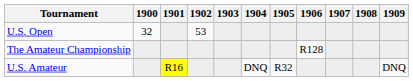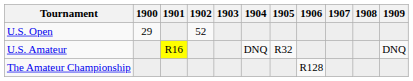 <table class="wikitable" style="font-size:95%;text-align:center;">
 <tr>
 <th>Tournament</th>
 <th>1900</th>
 <th>1901</th>
 <th>1902</th>
 <th>1903</th>
 <th>1904</th>
 <th>1905</th>
 <th>1906</th>
 <th>1907</th>
 <th>1908</th>
 <th>1909</th>
 </tr>
 <tr>
 <td align=left><a href='#'>U.S. Open</a></td>
-<td>32</td>
+<td>29</td>
 <td style="background:#eeeeee;"></td>
-<td>53</td>
+<td>52</td>
 <td style="background:#eeeeee;"></td>
 <td style="background:#eeeeee;"></td>
 <td style="background:#eeeeee;"></td>
 <td style="background:#eeeeee;"></td>
-<td style="background:#eeeeee;"></td>
-<td style="background:#eeeeee;"></td>
-<td style="background:#eeeeee;"></td>
-</tr>
-<tr>
-<td align=left><a href='#'>The Amateur Championship</a></td>
-<td style="background:#eeeeee;"></td>
-<td style="background:#eeeeee;"></td>
-<td style="background:#eeeeee;"></td>
-<td style="background:#eeeeee;"></td>
-<td style="background:#eeeeee;"></td>
-<td style="background:#eeeeee;"></td>
-<td>R128</td>
 <td style="background:#eeeeee;"></td>
 <td style="background:#eeeeee;"></td>
 <td style="background:#eeeeee;"></td>
 </tr>
 <tr>
 <td align=left><a href='#'>U.S. Amateur</a></td>
 <td style="background:#eeeeee;"></td>
 <td align="center" style="background:yellow;">R16</td>
 <td style="background:#eeeeee;"></td>
 <td style="background:#eeeeee;"></td>
 <td>DNQ</td>
 <td>R32</td>
 <td style="background:#eeeeee;"></td>
 <td style="background:#eeeeee;"></td>
 <td style="background:#eeeeee;"></td>
 <td>DNQ</td>
 </tr>
+<tr>
+<td align=left><a href='#'>The Amateur Championship</a></td>
+<td style="background:#eeeeee;"></td>
+<td style="background:#eeeeee;"></td>
+<td style="background:#eeeeee;"></td>
+<td style="background:#eeeeee;"></td>
+<td style="background:#eeeeee;"></td>
+<td style="background:#eeeeee;"></td>
+<td>R128</td>
+<td style="background:#eeeeee;"></td>
+<td style="background:#eeeeee;"></td>
+<td style="background:#eeeeee;"></td>
+</tr>
 </table>
